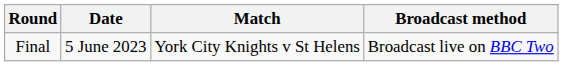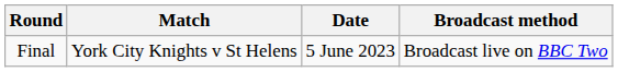 <table class="wikitable" style="border-collapse:collapse; font-size:90%; text-align:center;">
 <tr>
 <th>Round</th>
+<th>Match</th>
 <th>Date</th>
-<th>Match</th>
 <th>Broadcast method</th>
 </tr>
 <tr>
 <td>Final</td>
+<td>York City Knights v St Helens</td>
 <td>5 June 2023</td>
-<td>York City Knights v St Helens</td>
 <td>Broadcast live on <em><a href='#'>BBC Two</a></em></td>
 </tr>
 </table>
